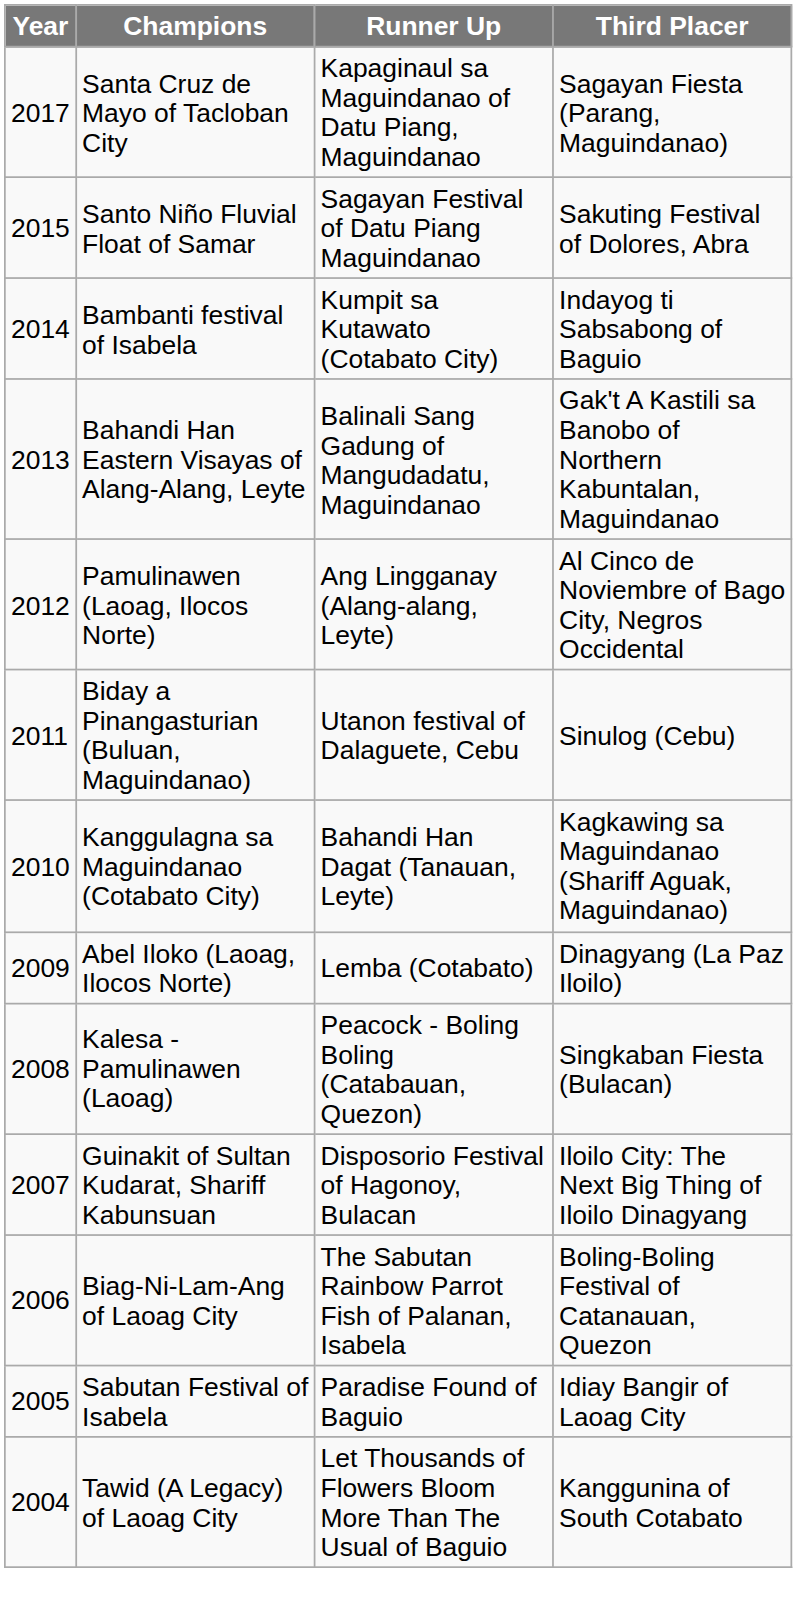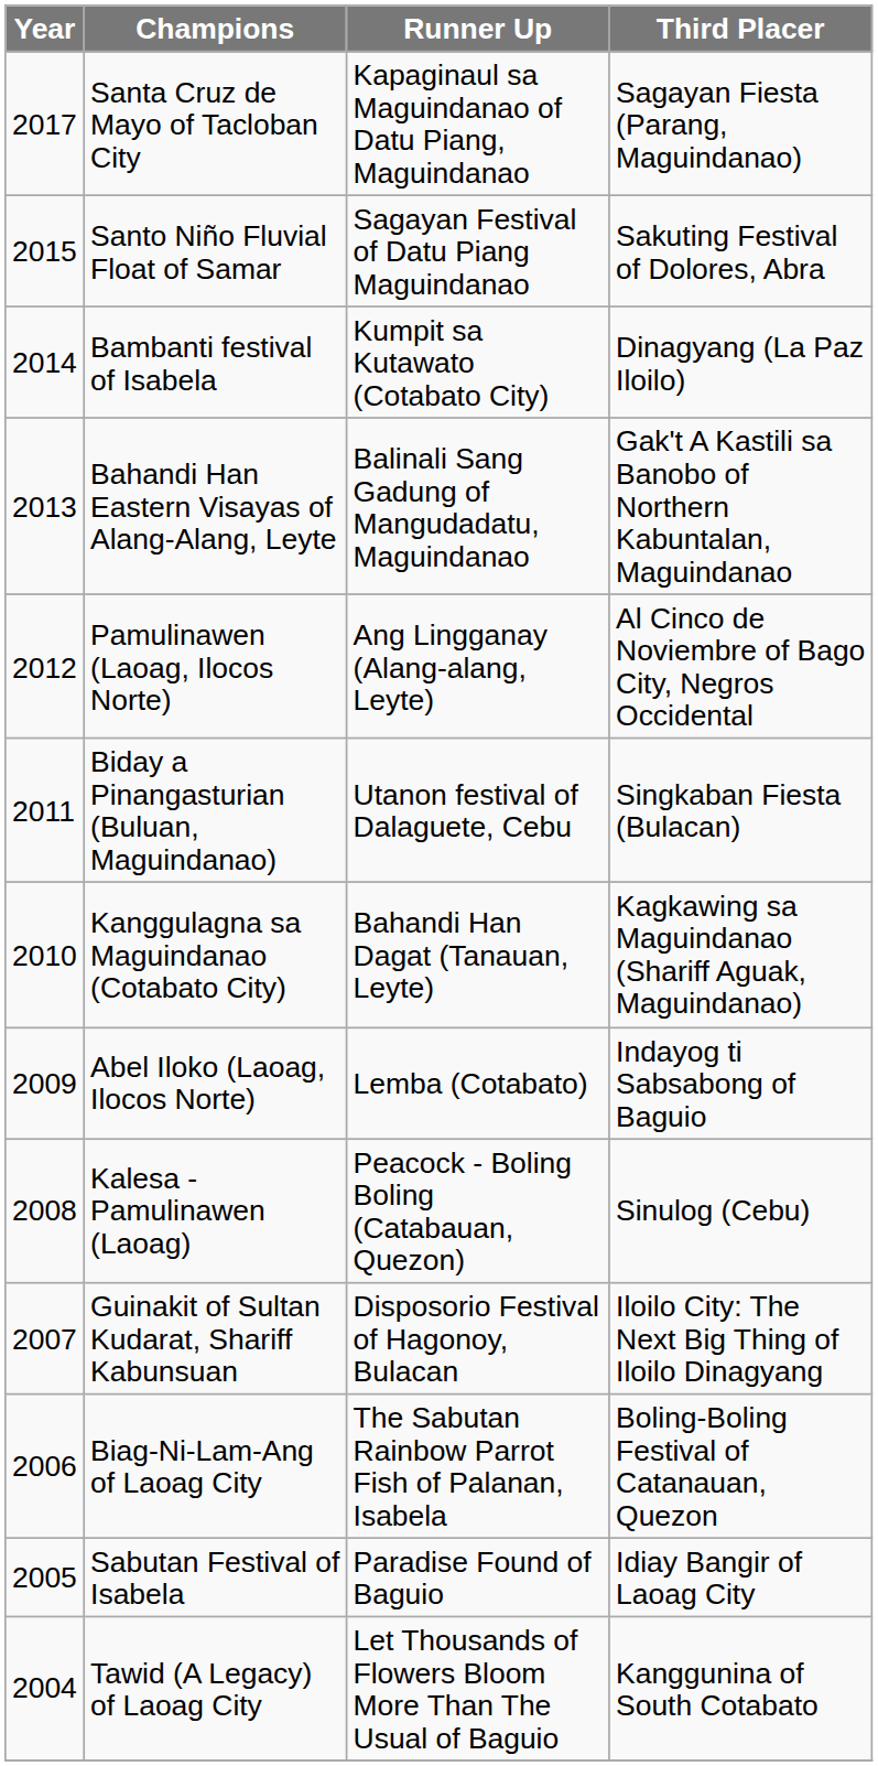 <table class="wikitable sortable" style="font-size: 95%;">
 <tr>
 <th width="30" style="background-color:#787878;color:#FFFFFF;">Year</th>
 <th width="130" style="background-color:#787878;color:#FFFFFF;">Champions</th>
 <th width="130" style="background-color:#787878;color:#FFFFFF;">Runner Up</th>
 <th width="130" style="background-color:#787878;color:#FFFFFF;">Third Placer</th>
 </tr>
 <tr>
 <td>2017</td>
 <td>Santa Cruz de Mayo of Tacloban City</td>
 <td>Kapaginaul sa Maguindanao of Datu Piang, Maguindanao</td>
 <td>Sagayan Fiesta (Parang, Maguindanao)</td>
 </tr>
 <tr>
 <td>2015</td>
 <td>Santo Niño Fluvial Float of Samar</td>
 <td>Sagayan Festival of Datu Piang Maguindanao</td>
 <td>Sakuting Festival of Dolores, Abra</td>
 </tr>
 <tr>
 <td>2014</td>
 <td>Bambanti festival of Isabela</td>
 <td>Kumpit sa Kutawato (Cotabato City)</td>
-<td>Indayog ti Sabsabong of Baguio</td>
+<td>Dinagyang (La Paz Iloilo)</td>
 </tr>
 <tr>
 <td>2013</td>
 <td>Bahandi Han Eastern Visayas of Alang-Alang, Leyte</td>
 <td>Balinali Sang Gadung of Mangudadatu, Maguindanao</td>
 <td>Gak't A Kastili sa Banobo of Northern Kabuntalan, Maguindanao</td>
 </tr>
 <tr>
 <td>2012</td>
 <td>Pamulinawen (Laoag, Ilocos Norte)</td>
 <td>Ang Lingganay (Alang-alang, Leyte)</td>
 <td>Al Cinco de Noviembre of Bago City, Negros Occidental</td>
 </tr>
 <tr>
 <td>2011</td>
 <td>Biday a Pinangasturian (Buluan, Maguindanao)</td>
 <td>Utanon festival of Dalaguete, Cebu</td>
-<td>Sinulog (Cebu)</td>
+<td>Singkaban Fiesta (Bulacan)</td>
 </tr>
 <tr>
 <td>2010</td>
 <td>Kanggulagna sa Maguindanao (Cotabato City)</td>
 <td>Bahandi Han Dagat (Tanauan, Leyte)</td>
 <td>Kagkawing sa Maguindanao (Shariff Aguak, Maguindanao)</td>
 </tr>
 <tr>
 <td>2009</td>
 <td>Abel Iloko (Laoag, Ilocos Norte)</td>
 <td>Lemba (Cotabato)</td>
-<td>Dinagyang (La Paz Iloilo)</td>
+<td>Indayog ti Sabsabong of Baguio</td>
 </tr>
 <tr>
 <td>2008</td>
 <td>Kalesa - Pamulinawen (Laoag)</td>
 <td>Peacock - Boling Boling (Catabauan, Quezon)</td>
-<td>Singkaban Fiesta (Bulacan)</td>
+<td>Sinulog (Cebu)</td>
 </tr>
 <tr>
 <td>2007</td>
 <td>Guinakit of Sultan Kudarat, Shariff Kabunsuan</td>
 <td>Disposorio Festival of Hagonoy, Bulacan</td>
 <td>Iloilo City: The Next Big Thing of Iloilo Dinagyang</td>
 </tr>
 <tr>
 <td>2006</td>
 <td>Biag-Ni-Lam-Ang of Laoag City</td>
 <td>The Sabutan Rainbow Parrot Fish of Palanan, Isabela</td>
 <td>Boling-Boling Festival of Catanauan, Quezon</td>
 </tr>
 <tr>
 <td>2005</td>
 <td>Sabutan Festival of Isabela</td>
 <td>Paradise Found of Baguio</td>
 <td>Idiay Bangir of Laoag City</td>
 </tr>
 <tr>
 <td>2004</td>
 <td>Tawid (A Legacy) of Laoag City</td>
 <td>Let Thousands of Flowers Bloom More Than The Usual of Baguio</td>
 <td>Kanggunina of South Cotabato</td>
 </tr>
 <tr>
 </tr>
 </table>
